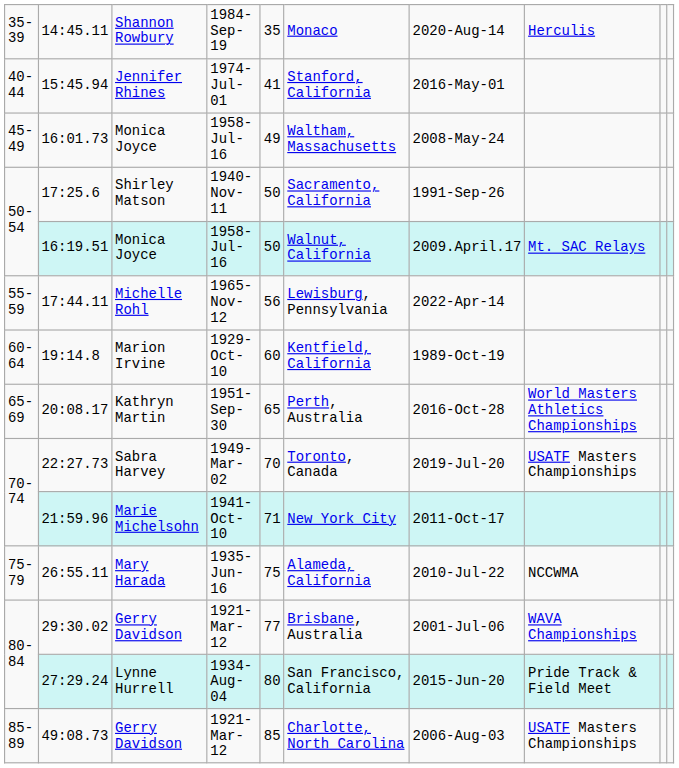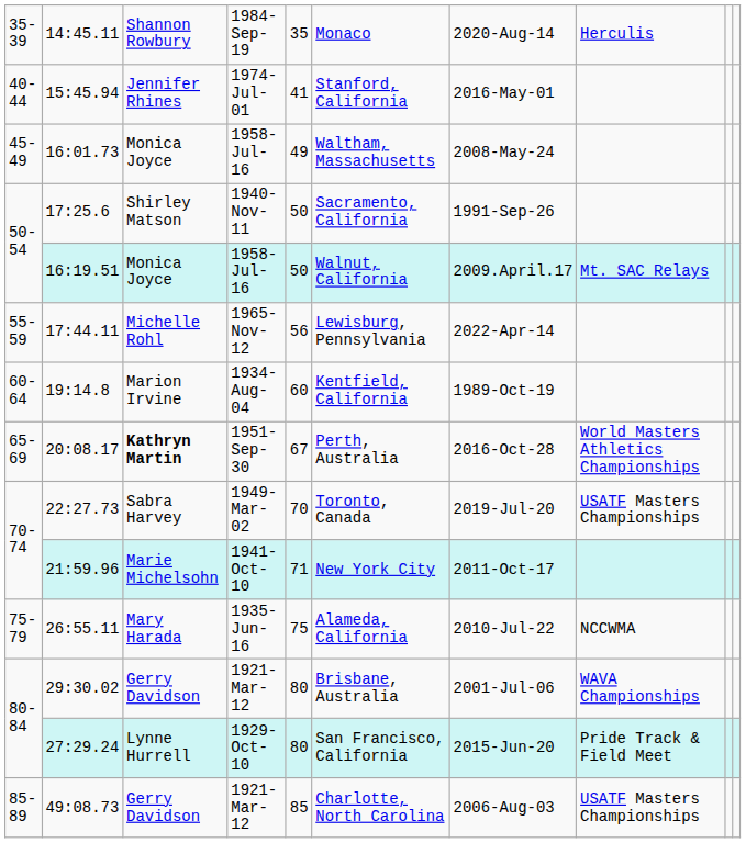 <table class="wikitable" style="font-size:95%; width: 95%">
 <tr>
 <td>35-39</td>
 <td>14:45.11</td>
 <td><a href='#'>Shannon Rowbury</a></td>
 <td>1984-Sep-19</td>
 <td>35</td>
 <td><a href='#'>Monaco</a></td>
 <td>2020-Aug-14</td>
 <td><a href='#'>Herculis</a></td>
 <td></td>
 <td></td>
 </tr>
 <tr>
 <td>40-44</td>
 <td>15:45.94</td>
 <td><a href='#'>Jennifer Rhines</a></td>
 <td>1974-Jul-01</td>
 <td>41</td>
 <td><a href='#'>Stanford, California</a></td>
 <td>2016-May-01</td>
 <td></td>
 <td></td>
 <td></td>
 </tr>
 <tr>
 <td>45-49</td>
 <td>16:01.73</td>
 <td>Monica Joyce</td>
 <td>1958-Jul-16</td>
 <td>49</td>
 <td><a href='#'>Waltham, Massachusetts</a></td>
 <td>2008-May-24</td>
 <td></td>
 <td></td>
 <td></td>
 </tr>
 <tr>
 <td rowspan=2>50-54</td>
 <td>17:25.6</td>
 <td>Shirley Matson</td>
 <td>1940-Nov-11</td>
 <td>50</td>
 <td><a href='#'>Sacramento, California</a></td>
 <td>1991-Sep-26</td>
 <td></td>
 <td></td>
 <td></td>
 </tr>
 <tr style="background:#cef6f5;">
 <td>16:19.51</td>
 <td>Monica Joyce</td>
 <td>1958-Jul-16</td>
 <td>50</td>
 <td><a href='#'>Walnut, California</a></td>
 <td>2009.April.17</td>
 <td><a href='#'>Mt. SAC Relays</a></td>
 <td></td>
 <td></td>
 </tr>
 <tr>
 <td>55-59</td>
 <td>17:44.11</td>
 <td><a href='#'>Michelle Rohl</a></td>
 <td>1965-Nov-12</td>
 <td>56</td>
 <td><a href='#'>Lewisburg</a>, Pennsylvania</td>
 <td>2022-Apr-14</td>
 <td></td>
 <td></td>
 <td></td>
 </tr>
 <tr>
 <td>60-64</td>
 <td>19:14.8</td>
 <td>Marion Irvine</td>
-<td>1929-Oct-10</td>
+<td>1934-Aug-04</td>
 <td>60</td>
 <td><a href='#'>Kentfield, California</a></td>
 <td>1989-Oct-19</td>
 <td></td>
 <td></td>
 <td></td>
 </tr>
 <tr>
 <td>65-69</td>
 <td>20:08.17</td>
-<td>Kathryn Martin</td>
+<td><strong>Kathryn Martin</strong></td>
 <td>1951-Sep-30</td>
-<td>65</td>
+<td>67</td>
 <td><a href='#'>Perth</a>, Australia</td>
 <td>2016-Oct-28</td>
 <td><a href='#'>World Masters Athletics Championships</a></td>
 <td></td>
 <td></td>
 </tr>
 <tr>
 <td rowspan=2>70-74</td>
 <td>22:27.73</td>
 <td>Sabra Harvey</td>
 <td>1949-Mar-02</td>
 <td>70</td>
 <td><a href='#'>Toronto</a>, Canada</td>
 <td>2019-Jul-20</td>
 <td><a href='#'>USATF</a> Masters Championships</td>
 <td></td>
 </tr>
 <tr style="background:#cef6f5;">
 <td>21:59.96</td>
 <td><a href='#'>Marie Michelsohn</a></td>
 <td>1941-Oct-10</td>
 <td>71</td>
 <td><a href='#'>New York City</a></td>
 <td>2011-Oct-17</td>
 <td></td>
 <td></td>
 <td></td>
 </tr>
 <tr>
 <td>75-79</td>
 <td>26:55.11</td>
 <td><a href='#'>Mary Harada</a></td>
 <td>1935-Jun-16</td>
 <td>75</td>
 <td><a href='#'>Alameda, California</a></td>
 <td>2010-Jul-22</td>
 <td>NCCWMA</td>
 <td></td>
 <td></td>
 </tr>
 <tr>
 <td rowspan=2>80-84</td>
 <td>29:30.02</td>
 <td><a href='#'>Gerry Davidson</a></td>
 <td>1921-Mar-12</td>
-<td>77</td>
+<td>80</td>
 <td><a href='#'>Brisbane</a>, Australia</td>
 <td>2001-Jul-06</td>
 <td><a href='#'>WAVA Championships</a></td>
 <td></td>
 <td></td>
 </tr>
 <tr style="background:#cef6f5;">
 <td>27:29.24</td>
 <td>Lynne Hurrell</td>
-<td>1934-Aug-04</td>
+<td>1929-Oct-10</td>
 <td>80</td>
 <td>San Francisco, California</td>
 <td>2015-Jun-20</td>
 <td>Pride Track & Field Meet</td>
 <td></td>
 <td></td>
 </tr>
 <tr>
 <td>85-89</td>
 <td>49:08.73</td>
 <td><a href='#'>Gerry Davidson</a></td>
 <td>1921-Mar-12</td>
 <td>85</td>
 <td><a href='#'>Charlotte, North Carolina</a></td>
 <td>2006-Aug-03</td>
 <td><a href='#'>USATF</a> Masters Championships</td>
 <td></td>
 <td></td>
 </tr>
 </table>
